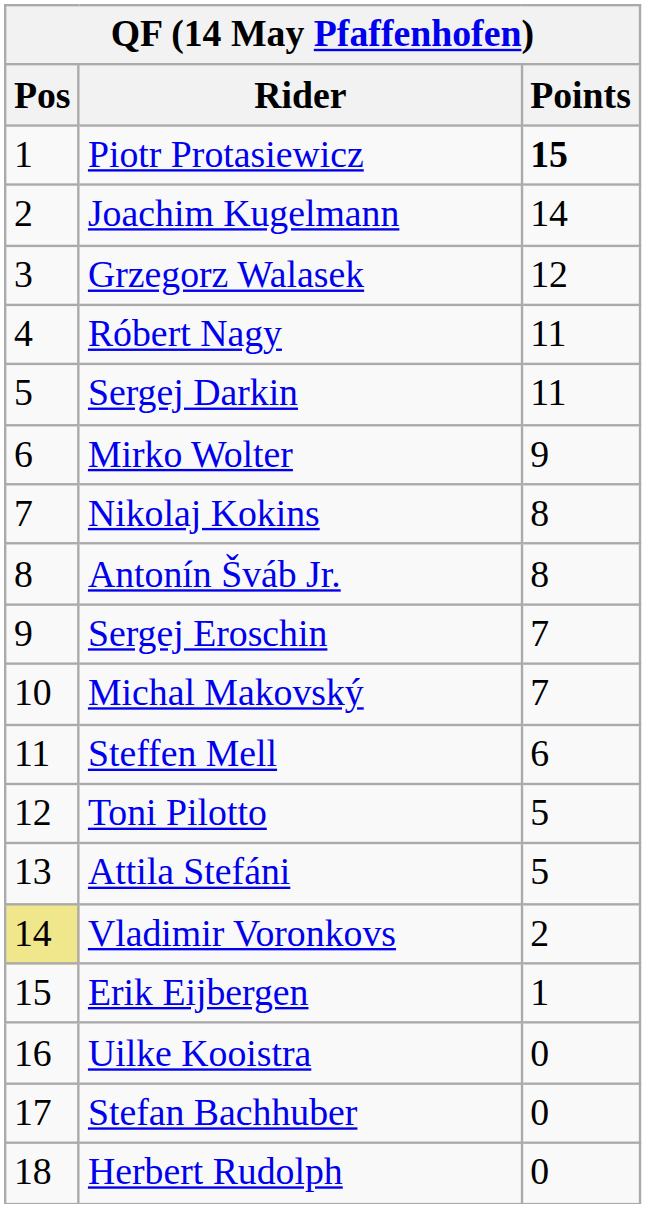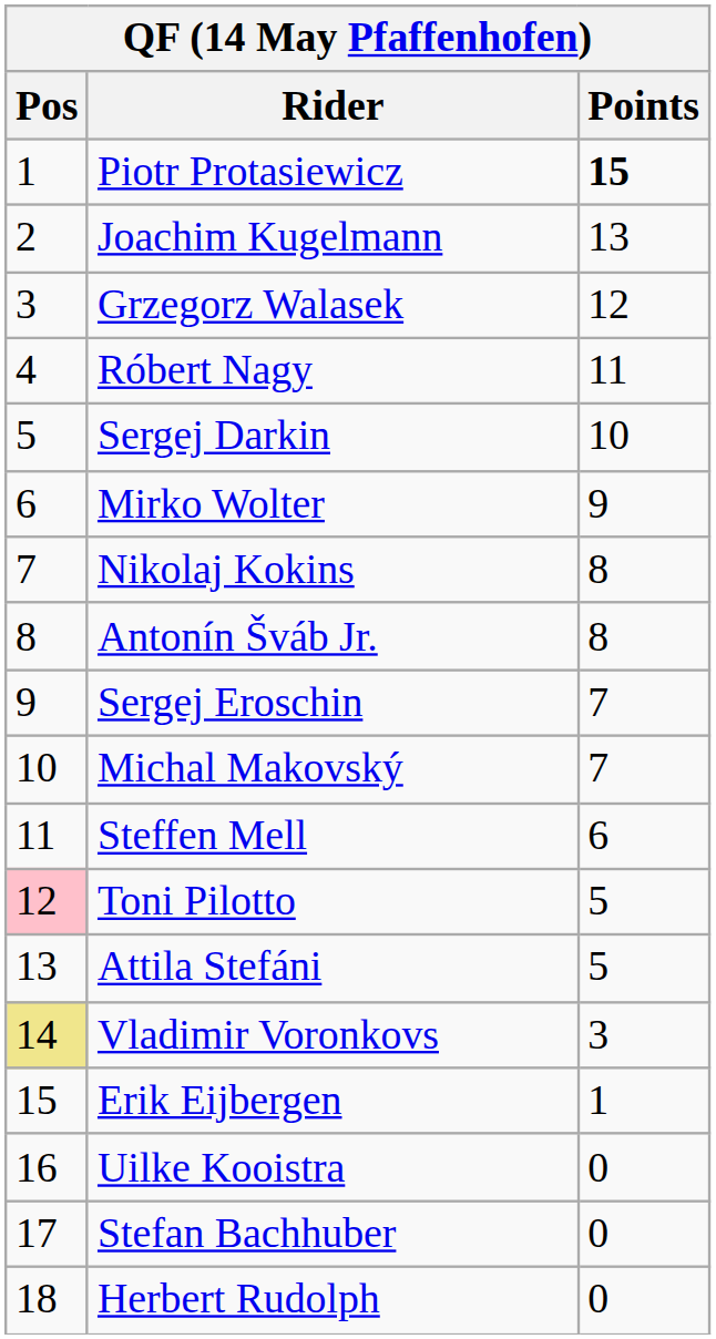 <table class="wikitable">
 <tr>
 <th colspan="6">QF (14 May  <a href='#'>Pfaffenhofen</a>)</th>
 </tr>
 <tr>
 <th width=20>Pos</th>
 <th width=180>Rider</th>
 <th width=40>Points</th>
 </tr>
 <tr>
 <td>1</td>
 <td style="text-align:left;"> <a href='#'>Piotr Protasiewicz</a></td>
 <td><strong>15</strong></td>
 </tr>
 <tr>
 <td>2</td>
 <td style="text-align:left;"> <a href='#'>Joachim Kugelmann</a></td>
-<td>14</td>
+<td>13</td>
 </tr>
 <tr>
 <td>3</td>
 <td style="text-align:left;"> <a href='#'>Grzegorz Walasek</a></td>
 <td>12</td>
 </tr>
 <tr>
 <td>4</td>
 <td style="text-align:left;"> <a href='#'>Róbert Nagy</a></td>
 <td>11</td>
 </tr>
 <tr>
 <td>5</td>
 <td style="text-align:left;"> <a href='#'>Sergej Darkin</a></td>
-<td>11</td>
+<td>10</td>
 </tr>
 <tr>
 <td>6</td>
 <td style="text-align:left;"> <a href='#'>Mirko Wolter</a></td>
 <td>9</td>
 </tr>
 <tr>
 <td>7</td>
 <td style="text-align:left;"> <a href='#'>Nikolaj Kokins</a></td>
 <td>8</td>
 </tr>
 <tr>
 <td>8</td>
 <td style="text-align:left;"> <a href='#'>Antonín Šváb Jr.</a></td>
 <td>8</td>
 </tr>
 <tr>
 <td>9</td>
 <td style="text-align:left;"> <a href='#'>Sergej Eroschin</a></td>
 <td>7</td>
 </tr>
 <tr>
 <td>10</td>
 <td style="text-align:left;"> <a href='#'>Michal Makovský</a></td>
 <td>7</td>
 </tr>
 <tr>
 <td>11</td>
 <td style="text-align:left;"> <a href='#'>Steffen Mell</a></td>
 <td>6</td>
 </tr>
 <tr>
-<td>12</td>
+<td style="background: pink;">12</td>
 <td style="text-align:left;"> <a href='#'>Toni Pilotto</a></td>
 <td>5</td>
 </tr>
 <tr>
 <td>13</td>
 <td style="text-align:left;"> <a href='#'>Attila Stefáni</a></td>
 <td>5</td>
 </tr>
 <tr>
 <td style="background: khaki;">14</td>
 <td style="text-align:left;"> <a href='#'>Vladimir Voronkovs</a></td>
-<td>2</td>
+<td>3</td>
 </tr>
 <tr>
 <td>15</td>
 <td style="text-align:left;"> <a href='#'>Erik Eijbergen</a></td>
 <td>1</td>
 </tr>
 <tr>
 <td>16</td>
 <td style="text-align:left;"> <a href='#'>Uilke Kooistra</a></td>
 <td>0</td>
 </tr>
 <tr>
 <td>17</td>
 <td style="text-align:left;"> <a href='#'>Stefan Bachhuber</a></td>
 <td>0</td>
 </tr>
 <tr>
 <td>18</td>
 <td style="text-align:left;"> <a href='#'>Herbert Rudolph</a></td>
 <td>0</td>
 </tr>
 </table>
